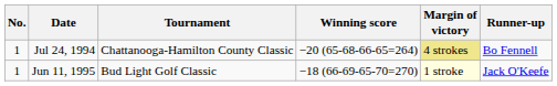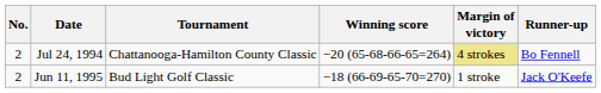 <table class="wikitable" style="font-size:95%;">
 <tr>
 <th>No.</th>
 <th>Date</th>
 <th>Tournament</th>
 <th>Winning score</th>
 <th>Margin of<br>victory</th>
 <th>Runner-up</th>
 </tr>
 <tr>
-<td align=center>1</td>
+<td align=center>2</td>
 <td align=right>Jul 24, 1994</td>
 <td>Chattanooga-Hamilton County Classic</td>
 <td>−20 (65-68-66-65=264)</td>
 <td style="background: khaki;">4 strokes</td>
 <td> <a href='#'>Bo Fennell</a></td>
 </tr>
 <tr>
-<td align=center>1</td>
+<td align=center>2</td>
 <td align=right>Jun 11, 1995</td>
 <td>Bud Light Golf Classic</td>
 <td>−18 (66-69-65-70=270)</td>
-<td style="background: lightyellow;">1 stroke</td>
+<td>1 stroke</td>
 <td> <a href='#'>Jack O'Keefe</a></td>
 </tr>
 </table>
